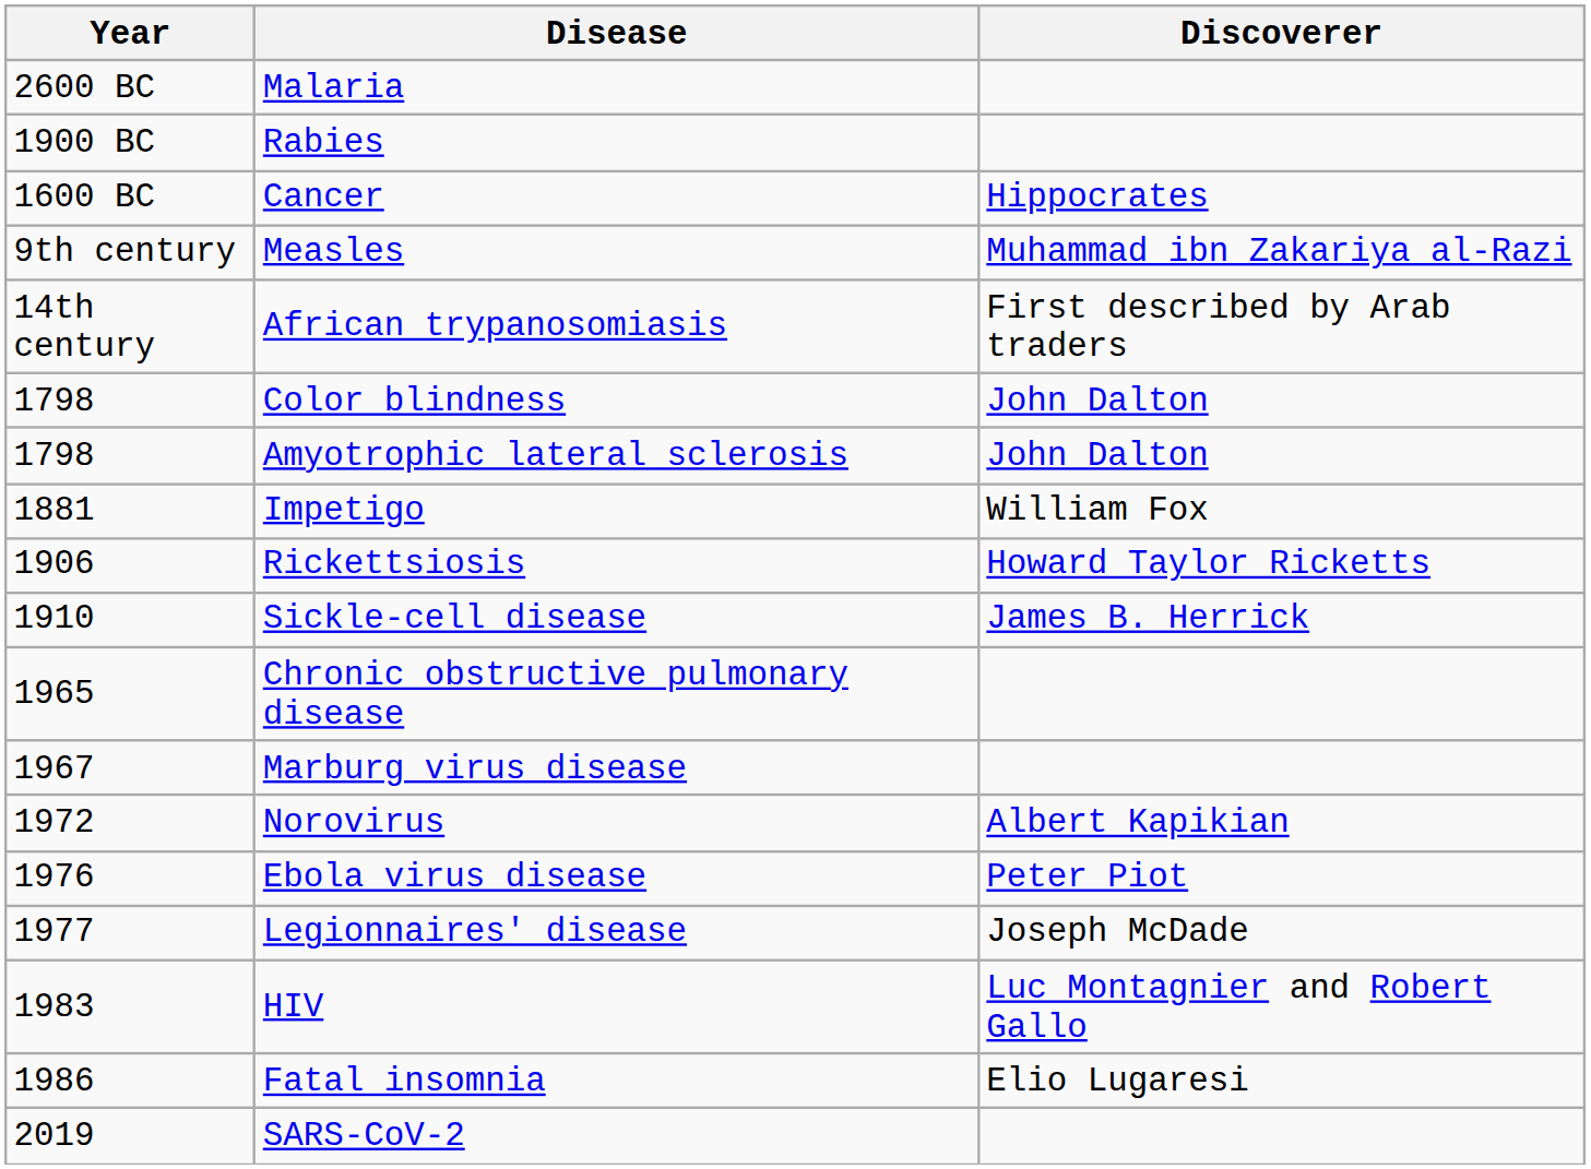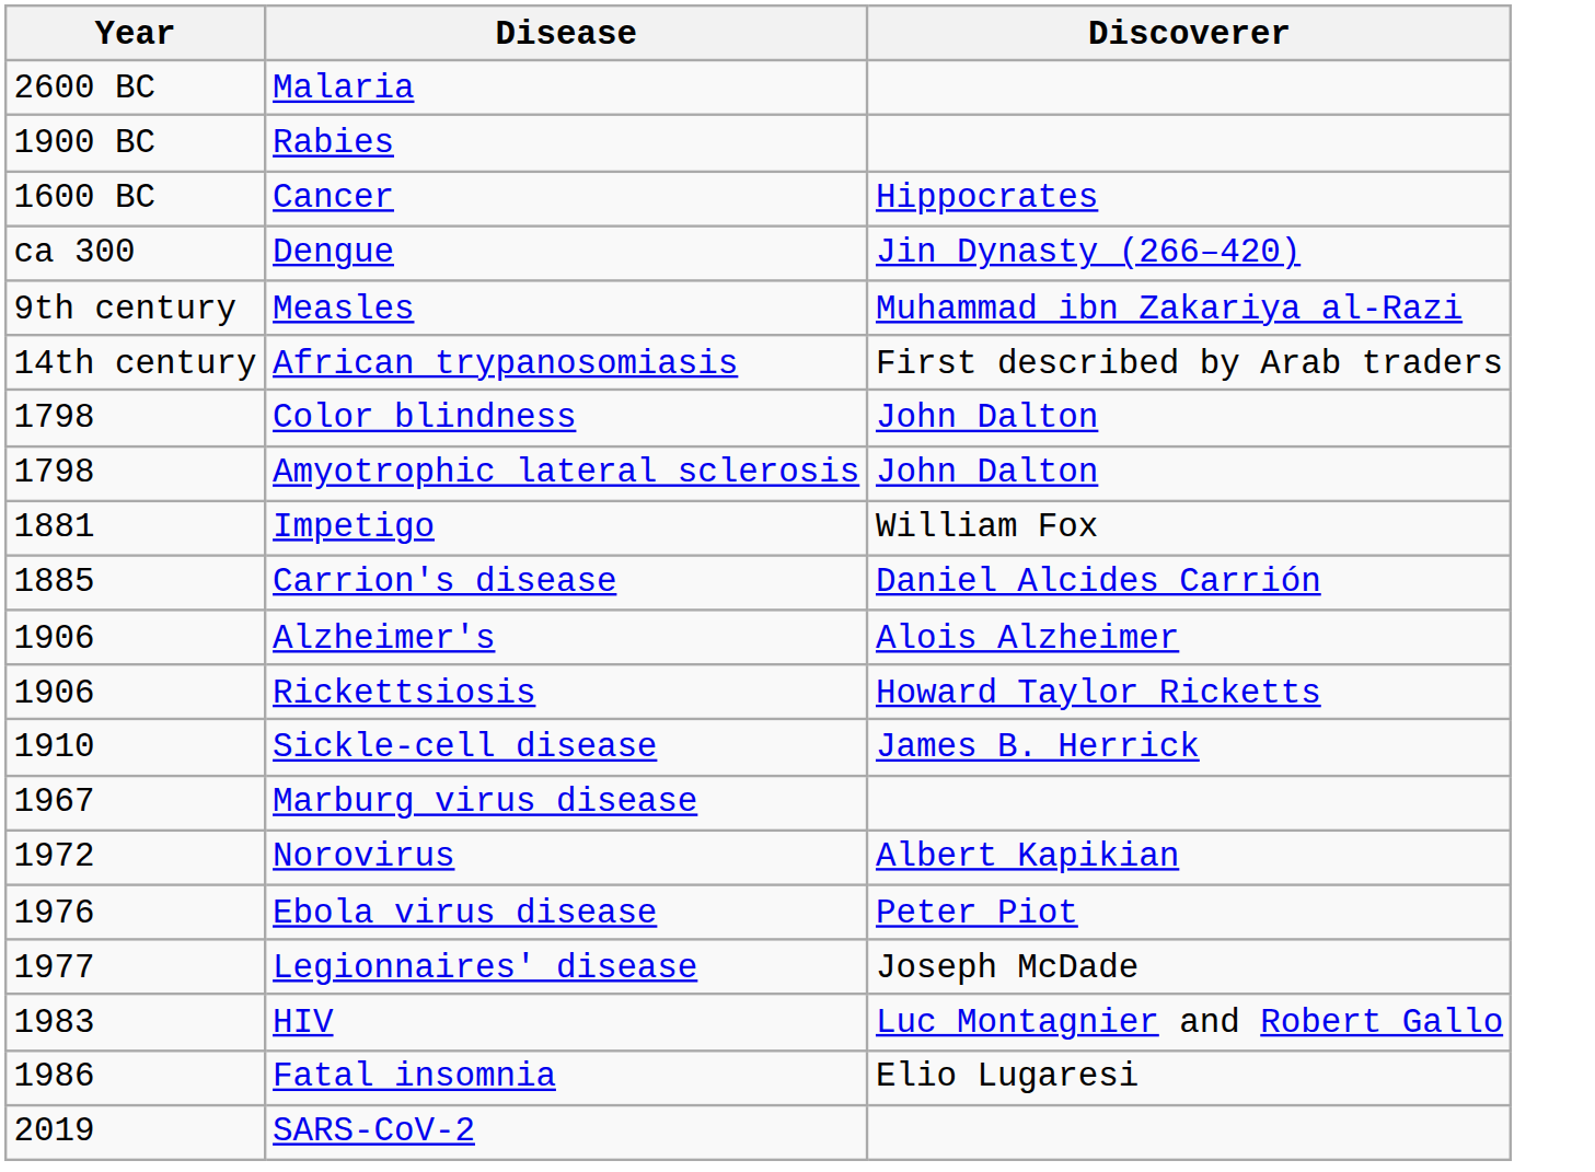 <table class="wikitable">
 <tr>
 <th>Year</th>
 <th>Disease</th>
 <th>Discoverer</th>
 </tr>
 <tr>
 <td>2600 BC</td>
 <td><a href='#'>Malaria</a></td>
 <td></td>
 </tr>
 <tr>
 <td>1900 BC</td>
 <td><a href='#'>Rabies</a></td>
 <td></td>
 </tr>
 <tr>
 <td>1600 BC</td>
 <td><a href='#'>Cancer</a></td>
 <td><a href='#'>Hippocrates</a></td>
+</tr>
+<tr>
+<td>ca 300</td>
+<td><a href='#'>Dengue</a></td>
+<td><a href='#'>Jin Dynasty (266–420)</a></td>
 </tr>
 <tr>
 <td>9th century</td>
 <td><a href='#'>Measles</a></td>
 <td><a href='#'>Muhammad ibn Zakariya al-Razi</a></td>
 </tr>
 <tr>
 <td>14th century</td>
 <td><a href='#'>African trypanosomiasis</a></td>
 <td>First described by Arab traders</td>
 </tr>
 <tr>
 <td>1798</td>
 <td><a href='#'>Color blindness</a></td>
 <td><a href='#'>John Dalton</a></td>
 </tr>
 <tr>
 <td>1798</td>
 <td><a href='#'>Amyotrophic lateral sclerosis</a></td>
 <td><a href='#'>John Dalton</a></td>
 </tr>
 <tr>
 <td>1881</td>
 <td><a href='#'>Impetigo</a></td>
 <td>William Fox</td>
 </tr>
 <tr>
+<td>1885</td>
+<td><a href='#'>Carrion's disease</a></td>
+<td><a href='#'>Daniel Alcides Carrión</a></td>
+</tr>
+<tr>
+<td>1906</td>
+<td><a href='#'>Alzheimer's</a></td>
+<td><a href='#'>Alois Alzheimer</a></td>
+</tr>
+<tr>
 <td>1906</td>
 <td><a href='#'>Rickettsiosis</a></td>
 <td><a href='#'>Howard Taylor Ricketts</a></td>
 </tr>
 <tr>
 <td>1910</td>
 <td><a href='#'>Sickle-cell disease</a></td>
 <td><a href='#'>James B. Herrick</a></td>
-</tr>
-<tr>
-<td>1965</td>
-<td><a href='#'>Chronic obstructive pulmonary disease</a></td>
-<td></td>
 </tr>
 <tr>
 <td>1967</td>
 <td><a href='#'>Marburg virus disease</a></td>
 <td></td>
 </tr>
 <tr>
 <td>1972</td>
 <td><a href='#'>Norovirus</a></td>
 <td><a href='#'>Albert Kapikian</a></td>
 </tr>
 <tr>
 <td>1976</td>
 <td><a href='#'>Ebola virus disease</a></td>
 <td><a href='#'>Peter Piot</a></td>
 </tr>
 <tr>
 <td>1977</td>
 <td><a href='#'>Legionnaires' disease</a></td>
 <td>Joseph McDade</td>
 </tr>
 <tr>
 <td>1983</td>
 <td><a href='#'>HIV</a></td>
 <td><a href='#'>Luc Montagnier</a> and <a href='#'>Robert Gallo</a></td>
 </tr>
 <tr>
 <td>1986</td>
 <td><a href='#'>Fatal insomnia</a></td>
 <td>Elio Lugaresi</td>
 </tr>
 <tr>
 <td>2019</td>
 <td><a href='#'>SARS-CoV-2</a></td>
 <td></td>
 </tr>
 </table>
